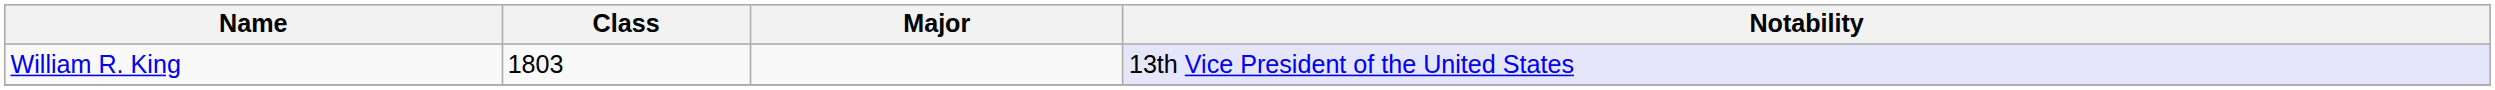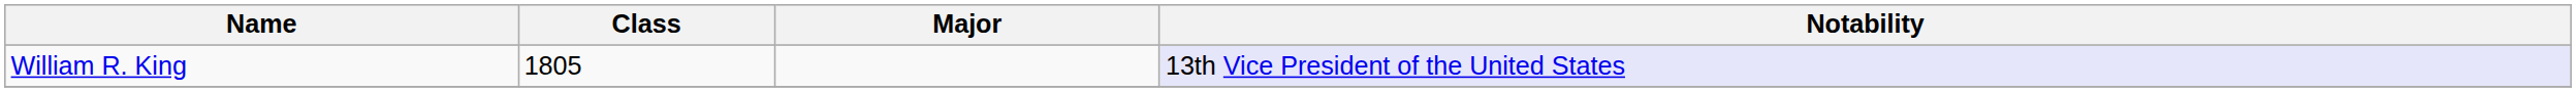 <table class="wikitable" width="100%">
 <tr>
 <th width="20%">Name</th>
 <th width="10%">Class</th>
 <th width="15%">Major</th>
 <th width="55%">Notability</th>
 </tr>
 <tr>
 <td><a href='#'>William R. King</a></td>
-<td>1803</td>
+<td>1805</td>
 <td></td>
 <td style="background: lavender;">13th <a href='#'>Vice President of the United States</a></td>
 </tr>
 <tr>
 </tr>
 </table>
